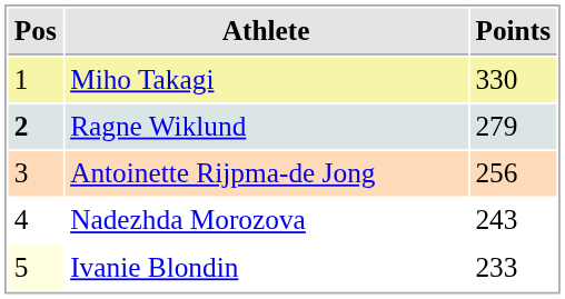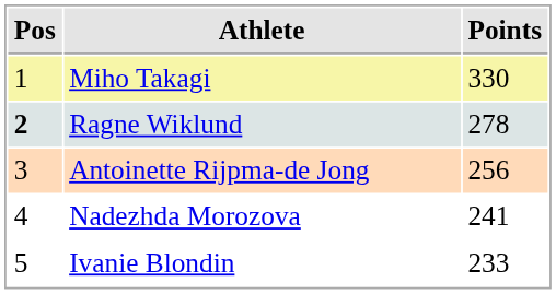 <table cellspacing="1" cellpadding="3" style="border:1px solid #aaa; font-size:90%;">
 <tr style="background:#e4e4e4;">
 <th style="border-bottom:1px solid #aaa; width:10px;">Pos</th>
 <th style="border-bottom:1px solid #aaa; width:200px;">Athlete</th>
 <th style="border-bottom:1px solid #aaa; width:20px;">Points</th>
 </tr>
 <tr style="background:#f7f6a8;">
 <td>1</td>
 <td> <a href='#'>Miho Takagi</a></td>
 <td>330</td>
 </tr>
 <tr style="background:#dce5e5;">
 <td><strong>2</strong></td>
 <td> <a href='#'>Ragne Wiklund</a></td>
-<td>279</td>
+<td>278</td>
 </tr>
 <tr style="background:#ffdab9;">
 <td>3</td>
 <td> <a href='#'>Antoinette Rijpma-de Jong</a></td>
 <td>256</td>
 </tr>
 <tr>
 <td>4</td>
 <td> <a href='#'>Nadezhda Morozova</a></td>
-<td>243</td>
+<td>241</td>
 </tr>
 <tr>
-<td style="background: lightyellow;">5</td>
+<td>5</td>
 <td> <a href='#'>Ivanie Blondin</a></td>
 <td>233</td>
 </tr>
 </table>
